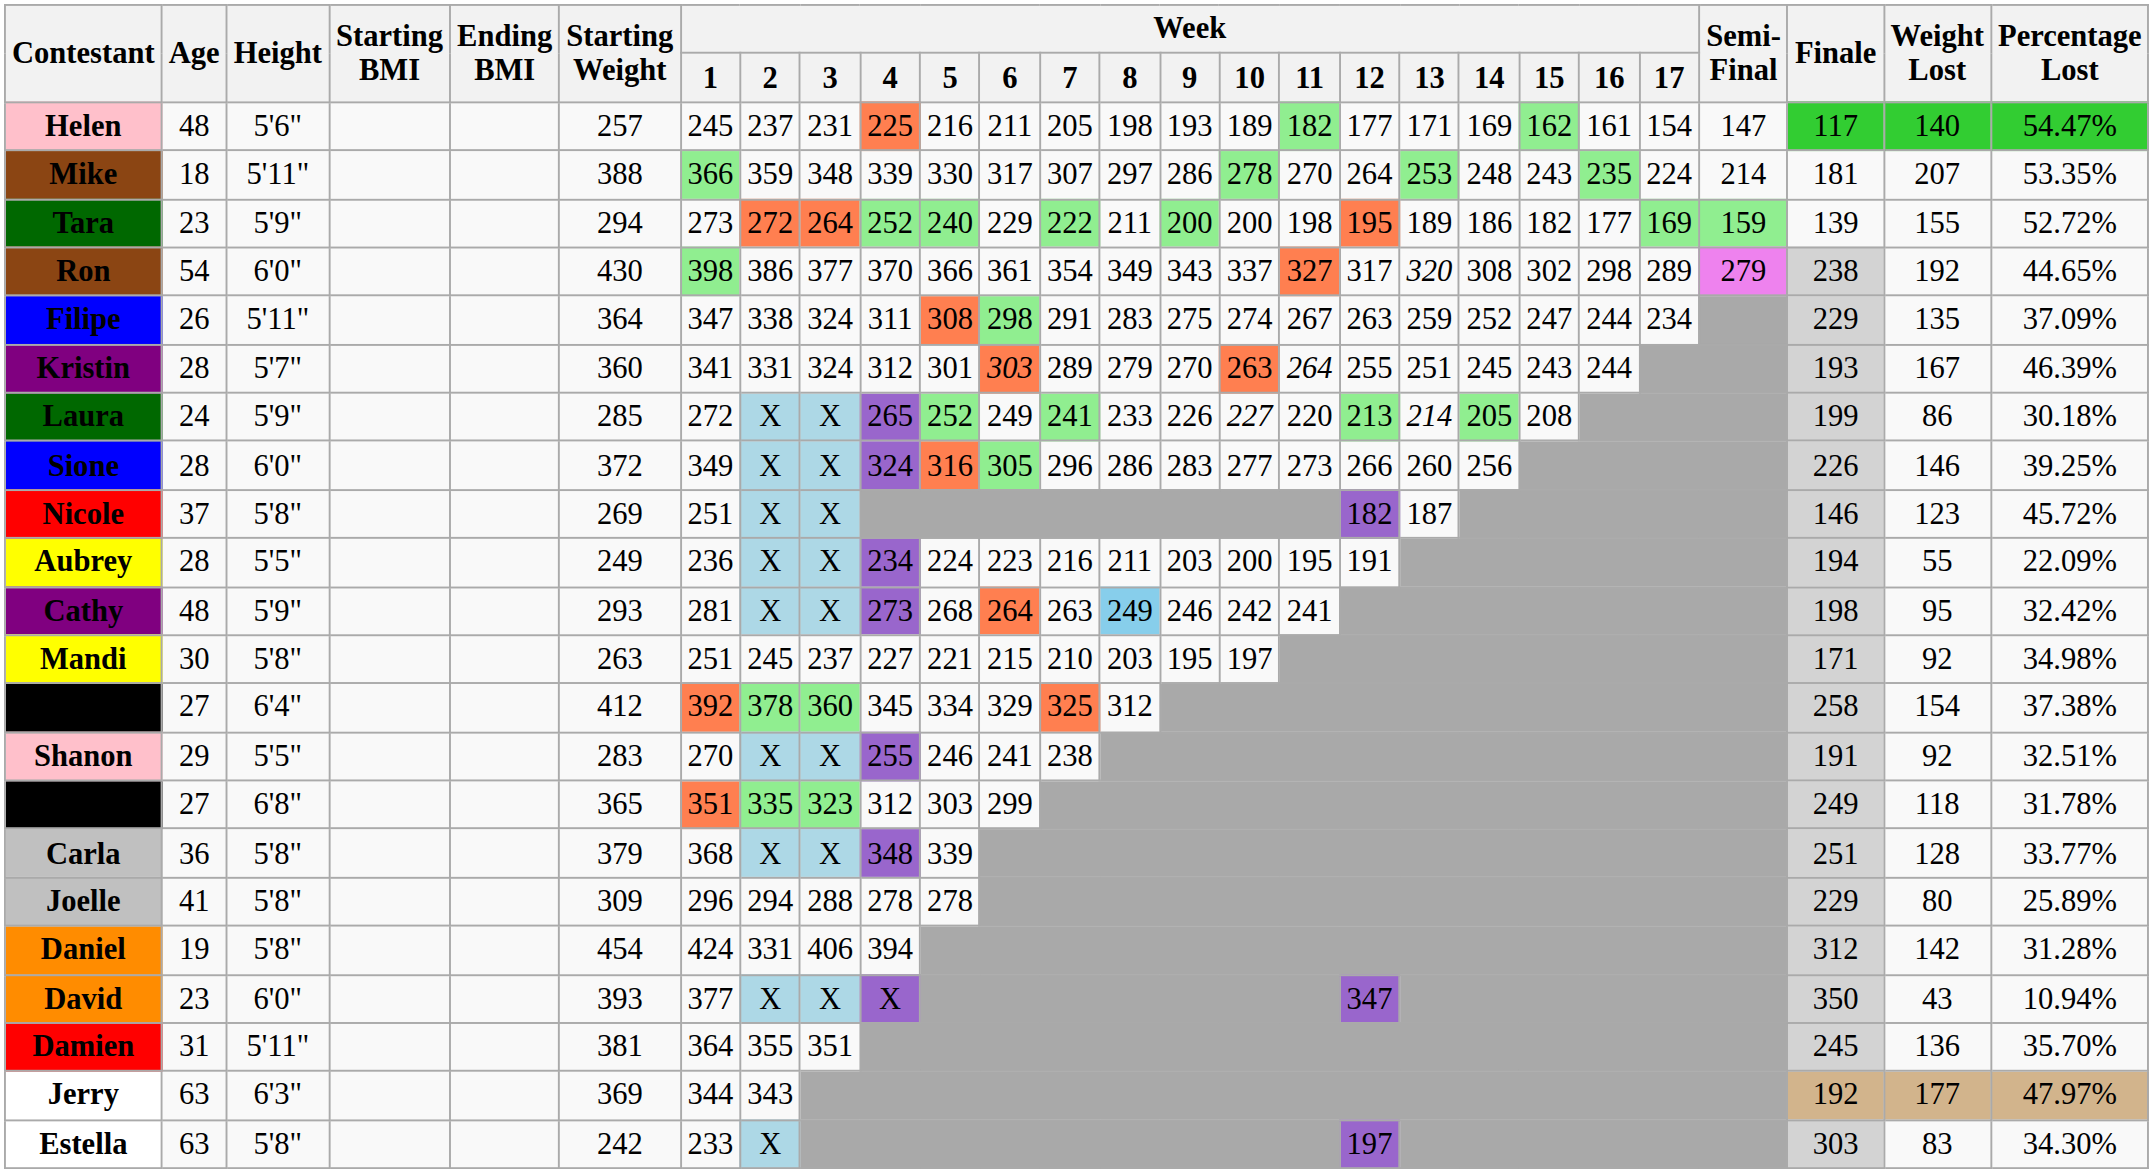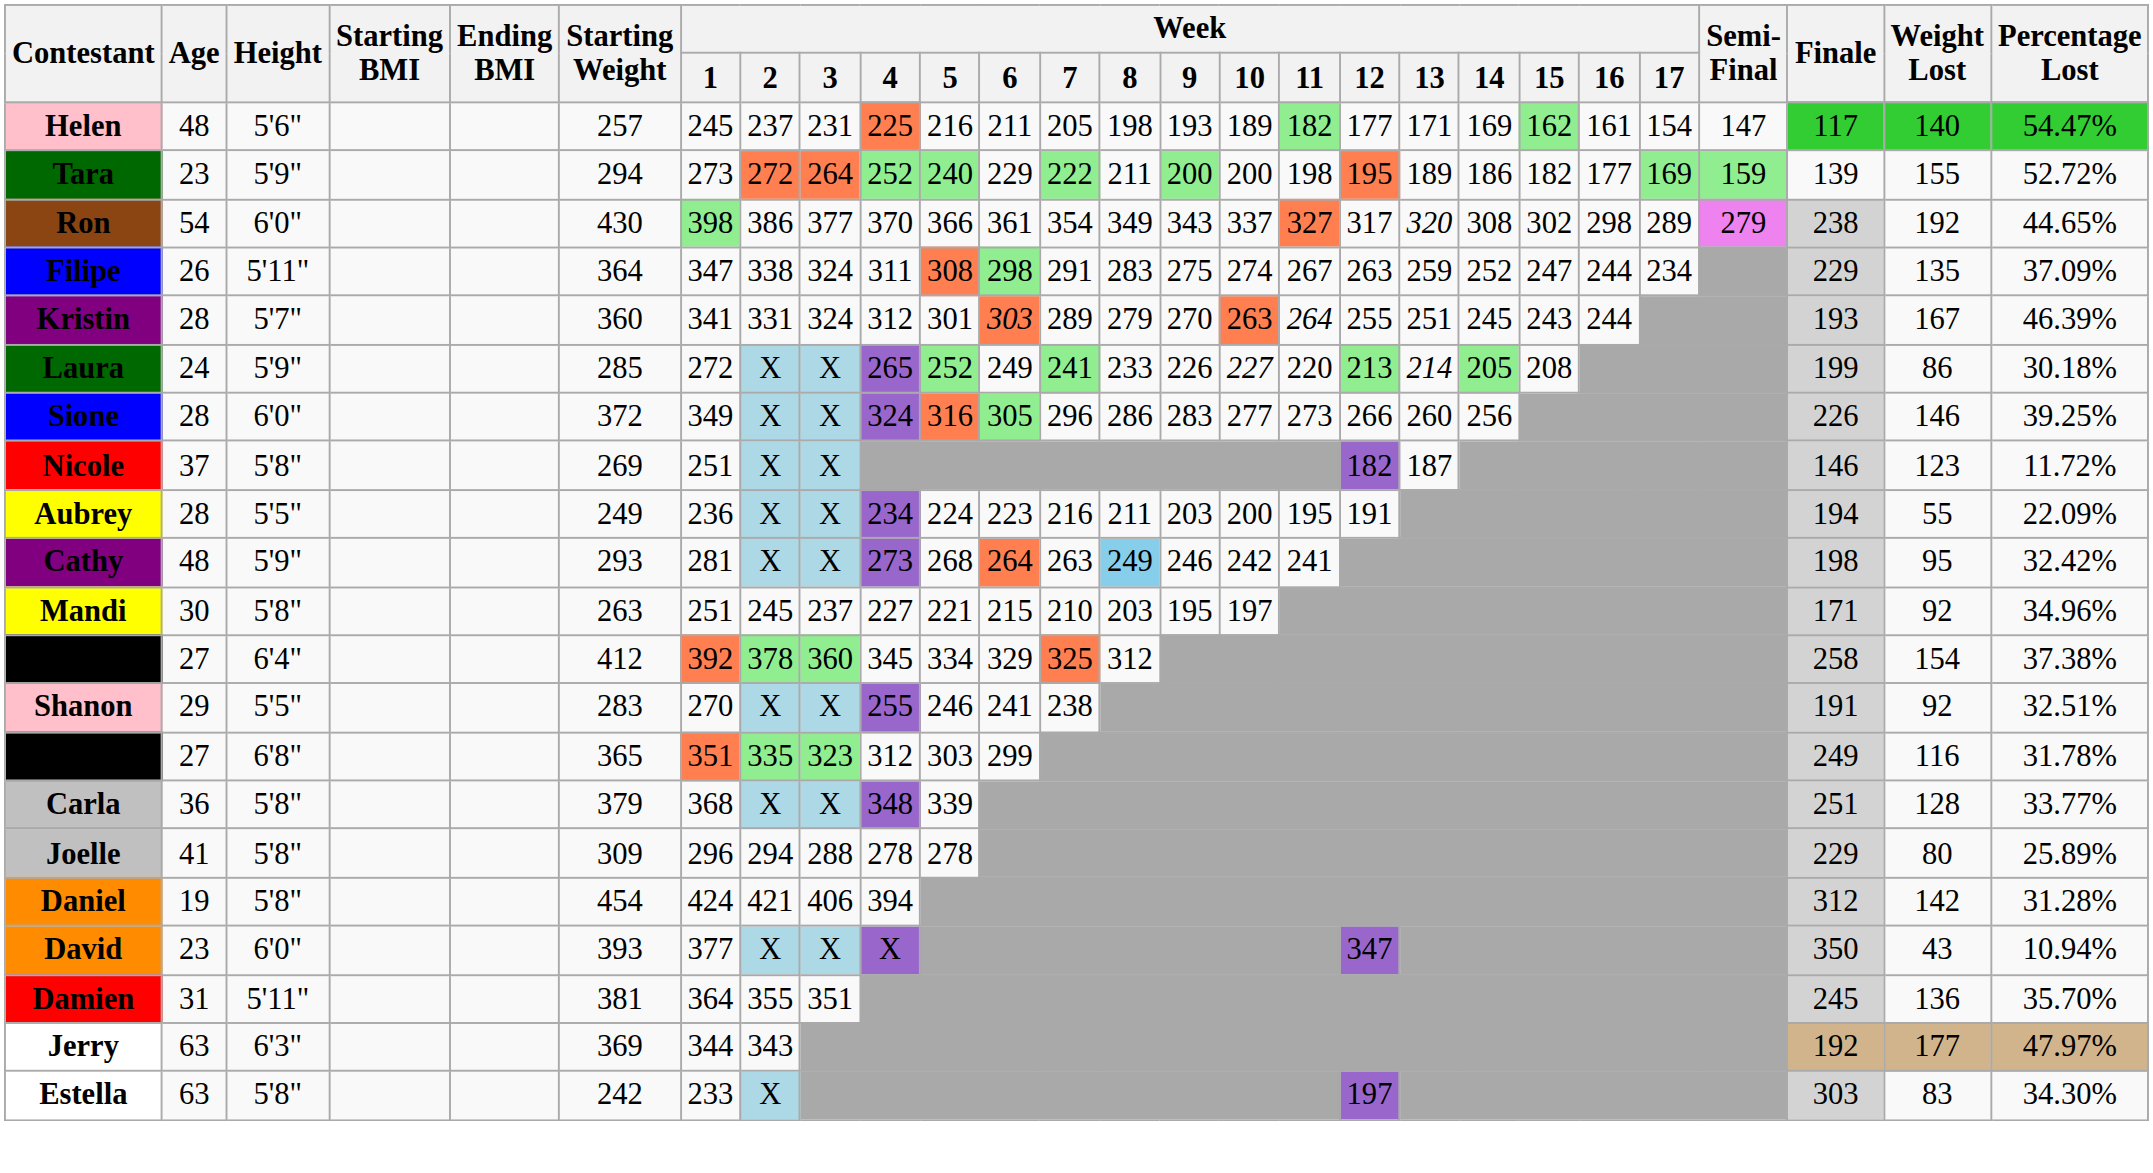 <table class="wikitable sortable" style="text-align:center" align=center>
 <tr>
 <th rowspan=2>Contestant</th>
 <th rowspan=2>Age</th>
 <th rowspan=2>Height</th>
 <th rowspan=2>Starting<br>BMI</th>
 <th rowspan=2>Ending<br>BMI</th>
 <th rowspan=2>Starting<br>Weight</th>
 <th colspan=17>Week</th>
 <th rowspan=2>Semi-<br>Final</th>
 <th rowspan=2>Finale</th>
 <th rowspan=2>Weight<br>Lost</th>
 <th rowspan=2>Percentage<br>Lost</th>
 </tr>
 <tr>
 <th>1</th>
 <th>2</th>
 <th>3</th>
 <th>4</th>
 <th>5</th>
 <th>6</th>
 <th>7</th>
 <th>8</th>
 <th>9</th>
 <th>10</th>
 <th>11</th>
 <th>12</th>
 <th>13</th>
 <th>14</th>
 <th>15</th>
 <th>16</th>
 <th>17</th>
 </tr>
 <tr>
 <td bgcolor="pink"><strong>Helen</strong></td>
 <td>48</td>
 <td>5'6"</td>
 <td></td>
 <td></td>
 <td>257</td>
 <td>245</td>
 <td>237</td>
 <td>231</td>
 <td bgcolor="coral">225</td>
 <td>216</td>
 <td>211</td>
 <td>205</td>
 <td>198</td>
 <td>193</td>
 <td>189</td>
 <td bgcolor="lightgreen">182</td>
 <td>177</td>
 <td>171</td>
 <td>169</td>
 <td bgcolor="lightgreen">162</td>
 <td>161</td>
 <td>154</td>
 <td>147</td>
 <td bgcolor="limegreen">117</td>
 <td bgcolor="limegreen">140</td>
 <td bgcolor="limegreen">54.47%</td>
-</tr>
-<tr>
-<td bgcolor="saddlebrown"><span><strong>Mike</strong></span></td>
-<td>18</td>
-<td>5'11"</td>
-<td></td>
-<td></td>
-<td>388</td>
-<td bgcolor="lightgreen">366</td>
-<td>359</td>
-<td>348</td>
-<td>339</td>
-<td>330</td>
-<td>317</td>
-<td>307</td>
-<td>297</td>
-<td>286</td>
-<td bgcolor="lightgreen">278</td>
-<td>270</td>
-<td>264</td>
-<td bgcolor="lightgreen">253</td>
-<td>248</td>
-<td>243</td>
-<td bgcolor="lightgreen">235</td>
-<td>224</td>
-<td>214</td>
-<td>181</td>
-<td>207</td>
-<td>53.35%</td>
 </tr>
 <tr>
 <td bgcolor="#006800"><span><strong>Tara</strong></span></td>
 <td>23</td>
 <td>5'9"</td>
 <td></td>
 <td></td>
 <td>294</td>
 <td>273</td>
 <td bgcolor="coral">272</td>
 <td bgcolor="coral">264</td>
 <td bgcolor="lightgreen">252</td>
 <td bgcolor="lightgreen">240</td>
 <td>229</td>
 <td bgcolor="lightgreen">222</td>
 <td>211</td>
 <td bgcolor="lightgreen">200</td>
 <td>200</td>
 <td>198</td>
 <td bgcolor="coral">195</td>
 <td>189</td>
 <td>186</td>
 <td>182</td>
 <td>177</td>
 <td bgcolor="lightgreen">169</td>
 <td bgcolor="lightgreen">159</td>
 <td>139</td>
 <td>155</td>
 <td>52.72%</td>
 </tr>
 <tr>
 <td bgcolor="saddlebrown"><span><strong>Ron</strong></span></td>
 <td>54</td>
 <td>6'0"</td>
 <td></td>
 <td></td>
 <td>430</td>
 <td bgcolor="lightgreen">398</td>
 <td>386</td>
 <td>377</td>
 <td>370</td>
 <td>366</td>
 <td>361</td>
 <td>354</td>
 <td>349</td>
 <td>343</td>
 <td>337</td>
 <td bgcolor="coral">327</td>
 <td>317</td>
 <td><em>320</em></td>
 <td>308</td>
 <td>302</td>
 <td>298</td>
 <td>289</td>
 <td bgcolor="violet">279</td>
 <td bgcolor="lightgrey">238</td>
 <td>192</td>
 <td>44.65%</td>
 </tr>
 <tr>
 <td bgcolor="blue"><span><strong>Filipe</strong></span></td>
 <td>26</td>
 <td>5'11"</td>
 <td></td>
 <td></td>
 <td>364</td>
 <td>347</td>
 <td>338</td>
 <td>324</td>
 <td>311</td>
 <td bgcolor="coral">308</td>
 <td bgcolor="lightgreen">298</td>
 <td>291</td>
 <td>283</td>
 <td>275</td>
 <td>274</td>
 <td>267</td>
 <td>263</td>
 <td>259</td>
 <td>252</td>
 <td>247</td>
 <td>244</td>
 <td>234</td>
 <td bgcolor="darkgray"></td>
 <td bgcolor="lightgrey">229</td>
 <td>135</td>
 <td>37.09%</td>
 </tr>
 <tr>
 <td bgcolor="purple"><span><strong>Kristin</strong></span></td>
 <td>28</td>
 <td>5'7"</td>
 <td></td>
 <td></td>
 <td>360</td>
 <td>341</td>
 <td>331</td>
 <td>324</td>
 <td>312</td>
 <td>301</td>
 <td bgcolor="coral"><em>303</em></td>
 <td>289</td>
 <td>279</td>
 <td>270</td>
 <td bgcolor="coral">263</td>
 <td><em>264</em></td>
 <td>255</td>
 <td>251</td>
 <td>245</td>
 <td>243</td>
 <td>244</td>
 <td bgcolor="darkgray" colspan=2></td>
 <td bgcolor="lightgrey">193</td>
 <td>167</td>
 <td>46.39%</td>
 </tr>
 <tr>
 <td bgcolor="#006800"><span><strong>Laura</strong></span></td>
 <td>24</td>
 <td>5'9"</td>
 <td></td>
 <td></td>
 <td>285</td>
 <td>272</td>
 <td bgcolor="lightblue">X</td>
 <td bgcolor="lightblue">X</td>
 <td bgcolor="#9966CC">265</td>
 <td bgcolor="lightgreen">252</td>
 <td>249</td>
 <td bgcolor="lightgreen">241</td>
 <td>233</td>
 <td>226</td>
 <td><em>227</em></td>
 <td>220</td>
 <td bgcolor="lightgreen">213</td>
 <td><em>214</em></td>
 <td bgcolor="lightgreen">205</td>
 <td>208</td>
 <td bgcolor="darkgray" colspan=3></td>
 <td bgcolor="lightgrey">199</td>
 <td>86</td>
 <td>30.18%</td>
 </tr>
 <tr>
 <td bgcolor="blue"><span><strong>Sione</strong></span></td>
 <td>28</td>
 <td>6'0"</td>
 <td></td>
 <td></td>
 <td>372</td>
 <td>349</td>
 <td bgcolor="lightblue">X</td>
 <td bgcolor="lightblue">X</td>
 <td bgcolor="#9966CC">324</td>
 <td bgcolor="coral">316</td>
 <td bgcolor="lightgreen">305</td>
 <td>296</td>
 <td>286</td>
 <td>283</td>
 <td>277</td>
 <td>273</td>
 <td>266</td>
 <td>260</td>
 <td>256</td>
 <td bgcolor="darkgray" colspan=4></td>
 <td bgcolor="lightgrey">226</td>
 <td>146</td>
 <td>39.25%</td>
 </tr>
 <tr>
 <td bgcolor="red"><span><strong>Nicole</strong></span></td>
 <td>37</td>
 <td>5'8"</td>
 <td></td>
 <td></td>
 <td>269</td>
 <td>251</td>
 <td bgcolor="lightblue">X</td>
 <td bgcolor="lightblue">X</td>
 <td bgcolor="darkgray" colspan=8></td>
 <td bgcolor="#9966CC">182</td>
 <td>187</td>
 <td bgcolor="darkgray" colspan=5></td>
 <td bgcolor="lightgrey">146</td>
 <td>123</td>
-<td>45.72%</td>
+<td>11.72%</td>
 </tr>
 <tr>
 <td bgcolor="yellow"><strong>Aubrey</strong></td>
 <td>28</td>
 <td>5'5"</td>
 <td></td>
 <td></td>
 <td>249</td>
 <td>236</td>
 <td bgcolor="lightblue">X</td>
 <td bgcolor="lightblue">X</td>
 <td bgcolor="#9966CC">234</td>
 <td>224</td>
 <td>223</td>
 <td>216</td>
 <td>211</td>
 <td>203</td>
 <td>200</td>
 <td>195</td>
 <td>191</td>
 <td bgcolor="darkgray" colspan=6></td>
 <td bgcolor="lightgrey">194</td>
 <td>55</td>
 <td>22.09%</td>
 </tr>
 <tr>
 <td bgcolor="purple"><span><strong>Cathy</strong></span></td>
 <td>48</td>
 <td>5'9"</td>
 <td></td>
 <td></td>
 <td>293</td>
 <td>281</td>
 <td bgcolor="lightblue">X</td>
 <td bgcolor="lightblue">X</td>
 <td bgcolor="#9966CC">273</td>
 <td>268</td>
 <td bgcolor="coral">264</td>
 <td>263</td>
 <td bgcolor="skyblue">249</td>
 <td>246</td>
 <td>242</td>
 <td>241</td>
 <td bgcolor="darkgray" colspan=7></td>
 <td bgcolor="lightgrey">198</td>
 <td>95</td>
 <td>32.42%</td>
 </tr>
 <tr>
 <td bgcolor="yellow"><span><strong>Mandi</strong></span></td>
 <td>30</td>
 <td>5'8"</td>
 <td></td>
 <td></td>
 <td>263</td>
 <td>251</td>
 <td>245</td>
 <td>237</td>
 <td>227</td>
 <td>221</td>
 <td>215</td>
 <td>210</td>
 <td>203</td>
 <td>195</td>
 <td>197</td>
 <td bgcolor="darkgray" colspan=8></td>
 <td bgcolor="lightgrey">171</td>
 <td>92</td>
-<td>34.98%</td>
+<td>34.96%</td>
 </tr>
 <tr>
 <td bgcolor="black"><span><strong>Dane</strong></span></td>
 <td>27</td>
 <td>6'4"</td>
 <td></td>
 <td></td>
 <td>412</td>
 <td bgcolor="coral">392</td>
 <td bgcolor="lightgreen">378</td>
 <td bgcolor="lightgreen">360</td>
 <td>345</td>
 <td>334</td>
 <td>329</td>
 <td bgcolor="coral">325</td>
 <td>312</td>
 <td bgcolor="darkgray" colspan=10></td>
 <td bgcolor="lightgrey">258</td>
 <td>154</td>
 <td>37.38%</td>
 </tr>
 <tr>
 <td bgcolor="pink"><strong>Shanon</strong></td>
 <td>29</td>
 <td>5'5"</td>
 <td></td>
 <td></td>
 <td>283</td>
 <td>270</td>
 <td bgcolor="lightblue">X</td>
 <td bgcolor="lightblue">X</td>
 <td bgcolor="#9966CC">255</td>
 <td>246</td>
 <td>241</td>
 <td>238</td>
 <td bgcolor="darkgray" colspan=11></td>
 <td bgcolor="lightgrey">191</td>
 <td>92</td>
 <td>32.51%</td>
 </tr>
 <tr>
 <td bgcolor="black"><span><strong>Blaine</strong></span></td>
 <td>27</td>
 <td>6'8"</td>
 <td></td>
 <td></td>
 <td>365</td>
 <td bgcolor="coral">351</td>
 <td bgcolor="lightgreen">335</td>
 <td bgcolor="lightgreen">323</td>
 <td>312</td>
 <td>303</td>
 <td>299</td>
 <td bgcolor="darkgray" colspan=12></td>
 <td bgcolor="lightgrey">249</td>
-<td>118</td>
+<td>116</td>
 <td>31.78%</td>
 </tr>
 <tr>
 <td bgcolor="silver"><strong>Carla</strong></td>
 <td>36</td>
 <td>5'8"</td>
 <td></td>
 <td></td>
 <td>379</td>
 <td>368</td>
 <td bgcolor="lightblue">X</td>
 <td bgcolor="lightblue">X</td>
 <td bgcolor="#9966CC">348</td>
 <td>339</td>
 <td bgcolor="darkgray" colspan=13></td>
 <td bgcolor="lightgrey">251</td>
 <td>128</td>
 <td>33.77%</td>
 </tr>
 <tr>
 <td bgcolor="silver"><strong>Joelle</strong></td>
 <td>41</td>
 <td>5'8"</td>
 <td></td>
 <td></td>
 <td>309</td>
 <td>296</td>
 <td>294</td>
 <td>288</td>
 <td>278</td>
 <td>278</td>
 <td bgcolor="darkgray" colspan=13></td>
 <td bgcolor="lightgrey">229</td>
 <td>80</td>
 <td>25.89%</td>
 </tr>
 <tr>
 <td bgcolor="darkorange"><strong>Daniel</strong></td>
 <td>19</td>
 <td>5'8"</td>
 <td></td>
 <td></td>
 <td>454</td>
 <td>424</td>
-<td>331</td>
+<td>421</td>
 <td>406</td>
 <td>394</td>
 <td bgcolor="darkgray" colspan=14></td>
 <td bgcolor="lightgrey">312</td>
 <td>142</td>
 <td>31.28%</td>
 </tr>
 <tr>
 <td bgcolor="darkorange"><strong>David</strong></td>
 <td>23</td>
 <td>6'0"</td>
 <td></td>
 <td></td>
 <td>393</td>
 <td>377</td>
 <td bgcolor="lightblue">X</td>
 <td bgcolor="lightblue">X</td>
 <td bgcolor="#9966CC">X</td>
 <td bgcolor="darkgray" colspan=7></td>
 <td bgcolor="#9966CC">347</td>
 <td bgcolor="darkgray" colspan=6></td>
 <td bgcolor="lightgrey">350</td>
 <td>43</td>
 <td>10.94%</td>
 </tr>
 <tr>
 <td bgcolor="red"><span><strong>Damien</strong></span></td>
 <td>31</td>
 <td>5'11"</td>
 <td></td>
 <td></td>
 <td>381</td>
 <td>364</td>
 <td>355</td>
 <td>351</td>
 <td bgcolor="darkgray" colspan=15></td>
 <td bgcolor="lightgrey">245</td>
 <td>136</td>
 <td>35.70%</td>
 </tr>
 <tr>
 <td bgcolor="white"><strong>Jerry</strong></td>
 <td>63</td>
 <td>6'3"</td>
 <td></td>
 <td></td>
 <td>369</td>
 <td>344</td>
 <td>343</td>
 <td bgcolor="darkgray" colspan=16></td>
 <td bgcolor="tan">192</td>
 <td bgcolor="tan">177</td>
 <td bgcolor="tan">47.97%</td>
 </tr>
 <tr>
 <td bgcolor="white"><strong>Estella</strong></td>
 <td>63</td>
 <td>5'8"</td>
 <td></td>
 <td></td>
 <td>242</td>
 <td>233</td>
 <td bgcolor="lightblue">X</td>
 <td bgcolor="darkgray" colspan=9></td>
 <td bgcolor="#9966CC">197</td>
 <td bgcolor="darkgray" colspan=6></td>
 <td bgcolor="lightgrey">303</td>
 <td>83</td>
 <td>34.30%</td>
 </tr>
 </table>
